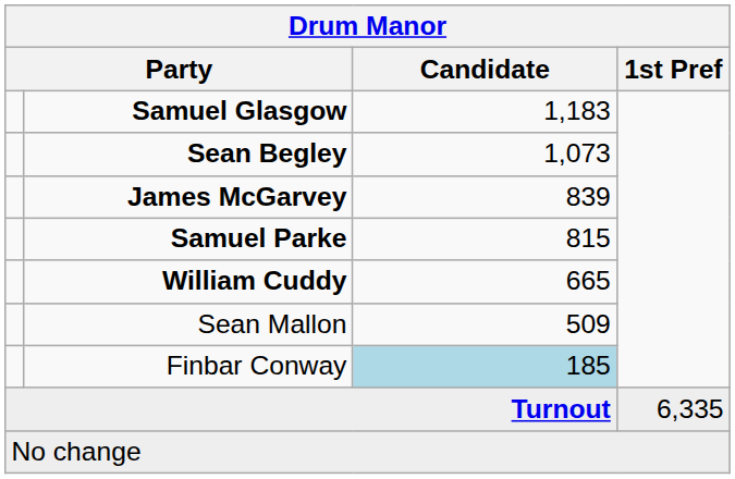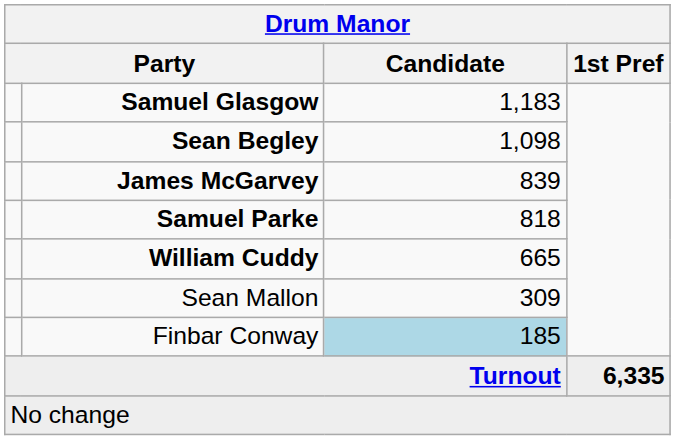 <table class="wikitable">
 <tr>
 <th colspan="4" align="center"><a href='#'>Drum Manor</a></th>
 </tr>
 <tr>
 <th colspan="2" align="center" width=200>Party</th>
 <th width=150>Candidate</th>
 <th width=60>1st Pref</th>
 </tr>
 <tr>
 <td></td>
 <td align="right"><strong>Samuel Glasgow</strong></td>
 <td align="right">1,183</td>
 </tr>
 <tr>
 <td></td>
 <td align="right"><strong>Sean Begley</strong></td>
-<td align="right">1,073</td>
+<td align="right">1,098</td>
 </tr>
 <tr>
 <td></td>
 <td align="right"><strong>James McGarvey</strong></td>
 <td align="right">839</td>
 </tr>
 <tr>
 <td></td>
 <td align="right"><strong>Samuel Parke</strong></td>
-<td align="right">815</td>
+<td align="right">818</td>
 </tr>
 <tr>
 <td></td>
 <td align="right"><strong>William Cuddy</strong></td>
 <td align="right">665</td>
 </tr>
 <tr>
 <td></td>
 <td align="right">Sean Mallon</td>
-<td align="right">509</td>
+<td align="right">309</td>
 </tr>
 <tr>
 <td></td>
 <td align="right">Finbar Conway</td>
 <td align="right" style="background: lightblue;">185</td>
 </tr>
 <tr bgcolor="EEEEEE">
 <td colspan=3 align="right"><strong><a href='#'>Turnout</a></strong></td>
-<td align="right">6,335</td>
+<td align="right"><strong>6,335</strong></td>
 </tr>
 <tr>
 <td colspan=4 bgcolor="EEEEEE">No change</td>
 </tr>
 </table>
